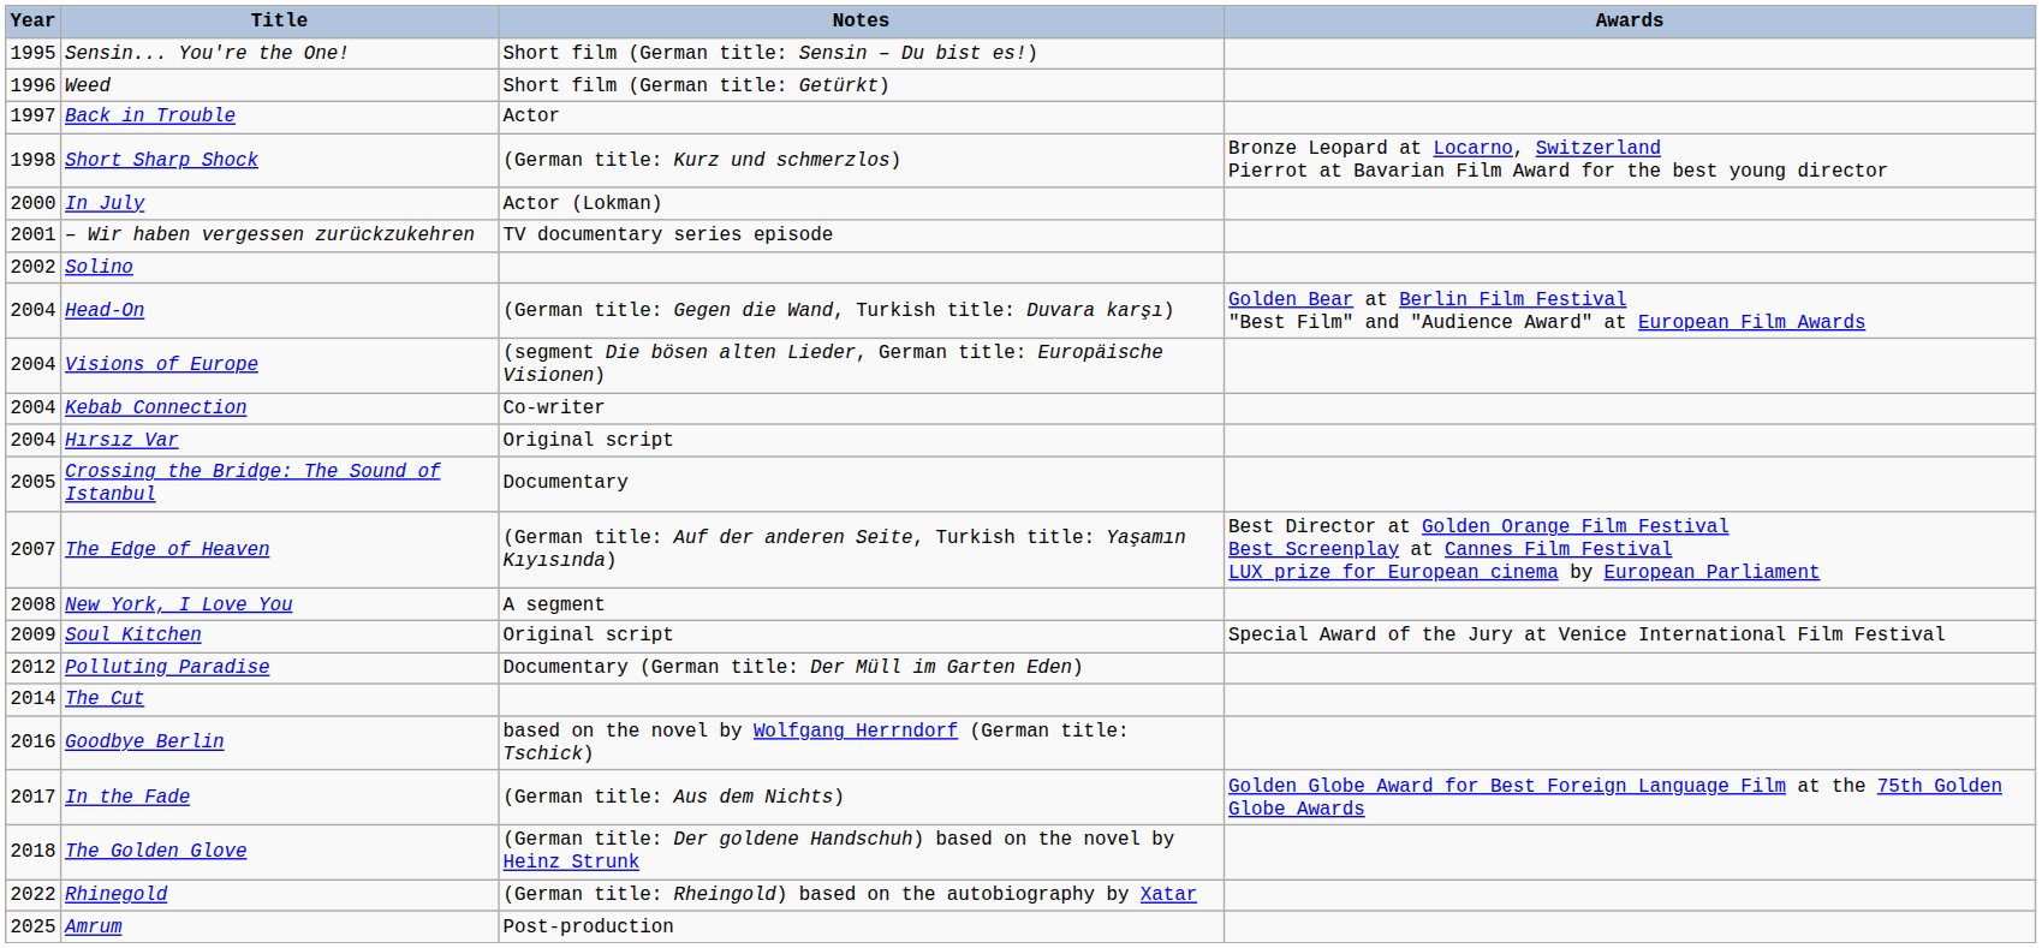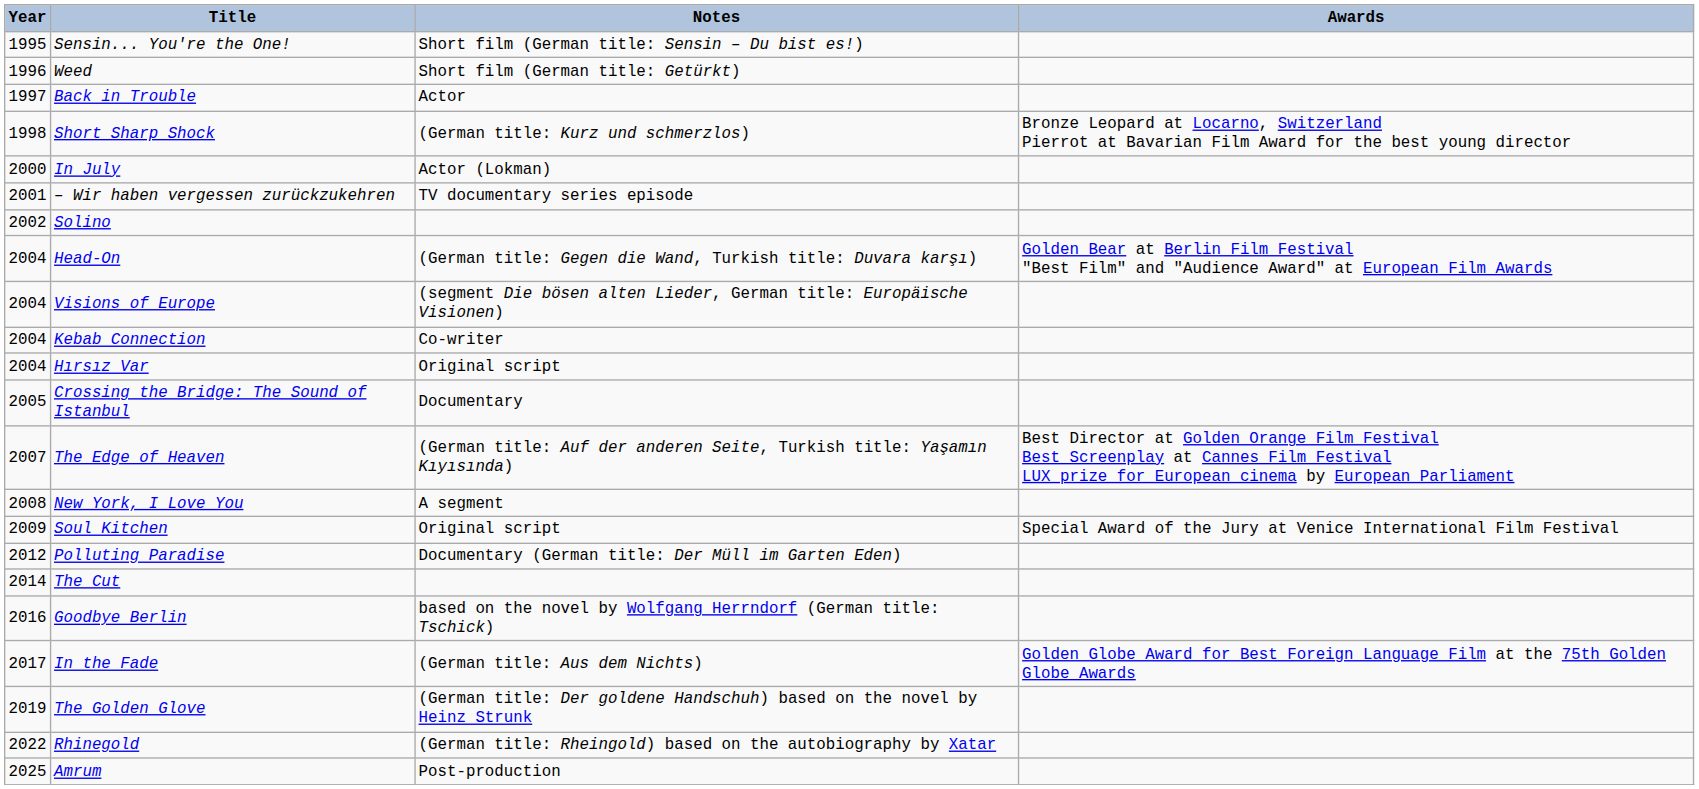 <table class="wikitable" style="font-size:90%">
 <tr style="text-align:center;">
 <th style="background:#B0C4DE;">Year</th>
 <th style="background:#B0C4DE;">Title</th>
 <th style="background:#B0C4DE;">Notes</th>
 <th style="background:#B0C4DE;">Awards</th>
 </tr>
 <tr>
 <td>1995</td>
 <td><em>Sensin... You're the One!</em></td>
 <td>Short film (German title: <em>Sensin – Du bist es!</em>)</td>
 <td></td>
 </tr>
 <tr>
 <td>1996</td>
 <td><em>Weed</em></td>
 <td>Short film (German title: <em>Getürkt</em>)</td>
 <td></td>
 </tr>
 <tr>
 <td>1997</td>
 <td><em><a href='#'>Back in Trouble</a></em></td>
 <td>Actor</td>
 <td></td>
 </tr>
 <tr>
 <td>1998</td>
 <td><em><a href='#'>Short Sharp Shock</a></em></td>
 <td>(German title: <em>Kurz und schmerzlos</em>)</td>
 <td>Bronze Leopard at <a href='#'>Locarno</a>, <a href='#'>Switzerland</a><br>Pierrot at Bavarian Film Award for the best young director</td>
 </tr>
 <tr>
 <td>2000</td>
 <td><em><a href='#'>In July</a></em></td>
 <td>Actor (Lokman)</td>
 <td></td>
 </tr>
 <tr>
 <td>2001</td>
 <td><em> – Wir haben vergessen zurückzukehren</em></td>
 <td>TV documentary series episode</td>
 <td></td>
 </tr>
 <tr>
 <td>2002</td>
 <td><em><a href='#'>Solino</a></em></td>
 <td></td>
 <td></td>
 </tr>
 <tr>
 <td>2004</td>
 <td><em><a href='#'>Head-On</a></em></td>
 <td>(German title: <em>Gegen die Wand</em>, Turkish title: <em>Duvara karşı</em>)</td>
 <td><a href='#'>Golden Bear</a> at <a href='#'>Berlin Film Festival</a><br>"Best Film" and "Audience Award" at <a href='#'>European Film Awards</a></td>
 </tr>
 <tr>
 <td>2004</td>
 <td><em><a href='#'>Visions of Europe</a></em></td>
 <td>(segment <em>Die bösen alten Lieder</em>, German title: <em>Europäische Visionen</em>)</td>
 <td></td>
 </tr>
 <tr>
 <td>2004</td>
 <td><em><a href='#'>Kebab Connection</a></em></td>
 <td>Co-writer</td>
 <td></td>
 </tr>
 <tr>
 <td>2004</td>
 <td><em><a href='#'>Hırsız Var</a></em></td>
 <td>Original script</td>
 <td></td>
 </tr>
 <tr>
 <td>2005</td>
 <td><em><a href='#'>Crossing the Bridge: The Sound of Istanbul</a></em></td>
 <td>Documentary</td>
 <td></td>
 </tr>
 <tr>
 <td>2007</td>
 <td><em><a href='#'>The Edge of Heaven</a></em></td>
 <td>(German title: <em>Auf der anderen Seite</em>, Turkish title: <em>Yaşamın Kıyısında</em>)</td>
 <td>Best Director at <a href='#'>Golden Orange Film Festival</a><br><a href='#'>Best Screenplay</a> at <a href='#'>Cannes Film Festival</a><br><a href='#'>LUX prize for European cinema</a> by <a href='#'>European Parliament</a></td>
 </tr>
 <tr>
 <td>2008</td>
 <td><em><a href='#'>New York, I Love You</a></em></td>
 <td>A segment</td>
 <td></td>
 </tr>
 <tr>
 <td>2009</td>
 <td><em><a href='#'>Soul Kitchen</a></em></td>
 <td>Original script</td>
 <td>Special Award of the Jury at Venice International Film Festival</td>
 </tr>
 <tr>
 <td>2012</td>
 <td><em><a href='#'>Polluting Paradise</a></em></td>
 <td>Documentary (German title: <em>Der Müll im Garten Eden</em>)</td>
 <td></td>
 </tr>
 <tr>
 <td>2014</td>
 <td><em><a href='#'>The Cut</a></em></td>
 <td></td>
 <td></td>
 </tr>
 <tr>
 <td>2016</td>
 <td><em><a href='#'>Goodbye Berlin</a></em></td>
 <td>based on the novel by <a href='#'>Wolfgang Herrndorf</a> (German title: <em>Tschick</em>)</td>
 <td></td>
 </tr>
 <tr>
 <td>2017</td>
 <td><em><a href='#'>In the Fade</a></em></td>
 <td>(German title: <em>Aus dem Nichts</em>)</td>
 <td><a href='#'>Golden Globe Award for Best Foreign Language Film</a> at the <a href='#'>75th Golden Globe Awards</a></td>
 </tr>
 <tr>
-<td>2018</td>
+<td>2019</td>
 <td><em><a href='#'>The Golden Glove</a></em></td>
 <td>(German title: <em>Der goldene Handschuh</em>) based on the novel by <a href='#'>Heinz Strunk</a></td>
 <td></td>
 </tr>
 <tr>
 <td>2022</td>
 <td><em><a href='#'>Rhinegold</a></em></td>
 <td>(German title: <em>Rheingold</em>) based on the autobiography by <a href='#'>Xatar</a></td>
 <td></td>
 </tr>
 <tr>
 <td>2025</td>
 <td><em><a href='#'>Amrum</a></em></td>
 <td>Post-production</td>
 <td></td>
 </tr>
 <tr>
 </tr>
 </table>
